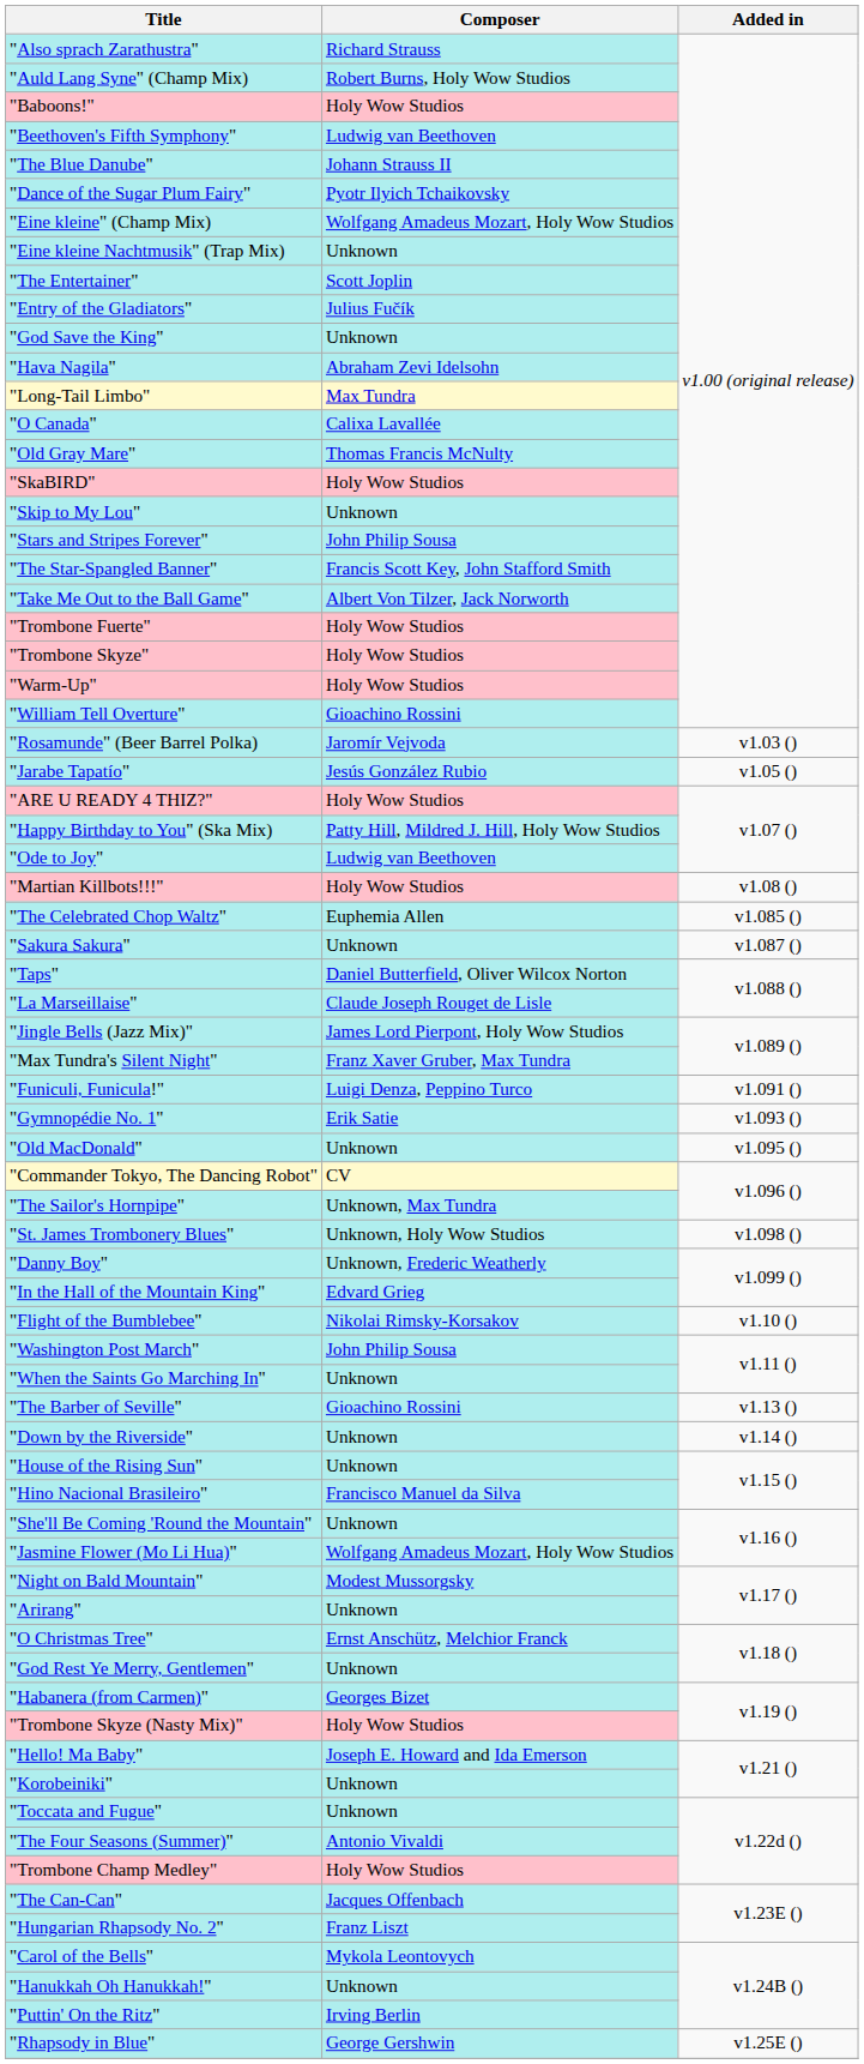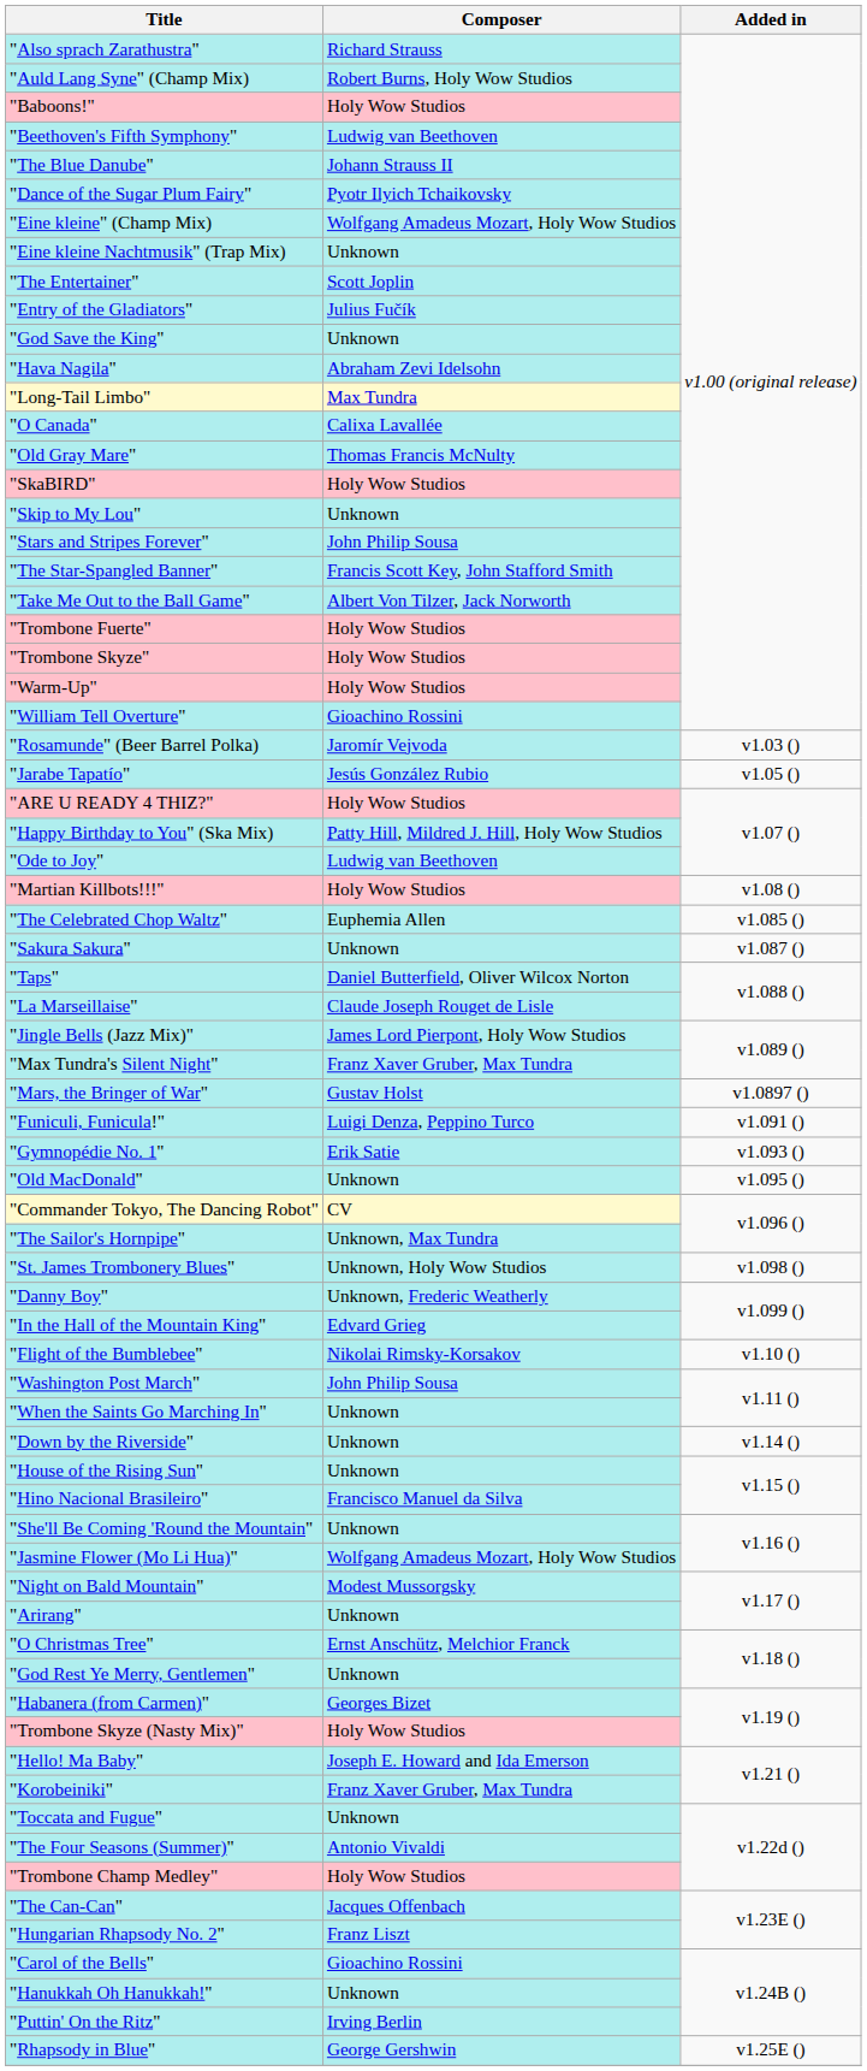 <table class="wikitable sortable mw-collapsible">
 <tr>
 <th>Title</th>
 <th>Composer</th>
 <th>Added in</th>
 </tr>
 <tr>
 <td style="background:PaleTurquoise">"<a href='#'>Also sprach Zarathustra</a>"</td>
 <td style="background:PaleTurquoise"><a href='#'>Richard Strauss</a></td>
 <td rowspan=24 style="text-align:center"><em>v1.00 (original release)</em></td>
 </tr>
 <tr>
 <td style="background:PaleTurquoise">"<a href='#'>Auld Lang Syne</a>" (Champ Mix)</td>
 <td style="background:PaleTurquoise"><a href='#'>Robert Burns</a>, Holy Wow Studios</td>
 </tr>
 <tr>
 <td style="background:pink">"Baboons!"</td>
 <td style="background:pink">Holy Wow Studios</td>
 </tr>
 <tr>
 <td style="background:PaleTurquoise">"<a href='#'>Beethoven's Fifth Symphony</a>"</td>
 <td style="background:PaleTurquoise"><a href='#'>Ludwig van Beethoven</a></td>
 </tr>
 <tr>
 <td style="background:PaleTurquoise">"<a href='#'>The Blue Danube</a>"</td>
 <td style="background:PaleTurquoise"><a href='#'>Johann Strauss II</a></td>
 </tr>
 <tr>
 <td style="background:PaleTurquoise">"<a href='#'>Dance of the Sugar Plum Fairy</a>"</td>
 <td style="background:PaleTurquoise"><a href='#'>Pyotr Ilyich Tchaikovsky</a></td>
 </tr>
 <tr>
 <td style="background:PaleTurquoise">"<a href='#'>Eine kleine</a>" (Champ Mix)</td>
 <td style="background:PaleTurquoise"><a href='#'>Wolfgang Amadeus Mozart</a>, Holy Wow Studios</td>
 </tr>
 <tr>
 <td style="background:PaleTurquoise">"<a href='#'>Eine kleine Nachtmusik</a>" (Trap Mix)</td>
 <td style="background:PaleTurquoise">Unknown</td>
 </tr>
 <tr>
 <td style="background:PaleTurquoise">"<a href='#'>The Entertainer</a>"</td>
 <td style="background:PaleTurquoise"><a href='#'>Scott Joplin</a></td>
 </tr>
 <tr>
 <td style="background:PaleTurquoise">"<a href='#'>Entry of the Gladiators</a>"</td>
 <td style="background:PaleTurquoise"><a href='#'>Julius Fučík</a></td>
 </tr>
 <tr>
 <td style="background:PaleTurquoise">"<a href='#'>God Save the King</a>"</td>
 <td style="background:PaleTurquoise">Unknown</td>
 </tr>
 <tr>
 <td style="background:PaleTurquoise">"<a href='#'>Hava Nagila</a>"</td>
 <td style="background:PaleTurquoise"><a href='#'>Abraham Zevi Idelsohn</a></td>
 </tr>
 <tr>
 <td style="background:LemonChiffon">"Long-Tail Limbo"</td>
 <td style="background:LemonChiffon"><a href='#'>Max Tundra</a></td>
 </tr>
 <tr>
 <td style="background:PaleTurquoise">"<a href='#'>O Canada</a>"</td>
 <td style="background:PaleTurquoise"><a href='#'>Calixa Lavallée</a></td>
 </tr>
 <tr>
 <td style="background:PaleTurquoise">"<a href='#'>Old Gray Mare</a>"</td>
 <td style="background:PaleTurquoise"><a href='#'>Thomas Francis McNulty</a></td>
 </tr>
 <tr>
 <td style="background:pink">"SkaBIRD"</td>
 <td style="background:pink">Holy Wow Studios</td>
 </tr>
 <tr>
 <td style="background:PaleTurquoise">"<a href='#'>Skip to My Lou</a>"</td>
 <td style="background:PaleTurquoise">Unknown</td>
 </tr>
 <tr>
 <td style="background:PaleTurquoise">"<a href='#'>Stars and Stripes Forever</a>"</td>
 <td style="background:PaleTurquoise"><a href='#'>John Philip Sousa</a></td>
 </tr>
 <tr>
 <td style="background:PaleTurquoise">"<a href='#'>The Star-Spangled Banner</a>"</td>
 <td style="background:PaleTurquoise"><a href='#'>Francis Scott Key</a>, <a href='#'>John Stafford Smith</a></td>
 </tr>
 <tr>
 <td style="background:PaleTurquoise">"<a href='#'>Take Me Out to the Ball Game</a>"</td>
 <td style="background:PaleTurquoise"><a href='#'>Albert Von Tilzer</a>, <a href='#'>Jack Norworth</a></td>
 </tr>
 <tr>
 <td style="background:pink">"Trombone Fuerte"</td>
 <td style="background:pink">Holy Wow Studios</td>
 </tr>
 <tr>
 <td style="background:pink">"Trombone Skyze"</td>
 <td style="background:pink">Holy Wow Studios</td>
 </tr>
 <tr>
 <td style="background:pink">"Warm-Up"</td>
 <td style="background:pink">Holy Wow Studios</td>
 </tr>
 <tr>
 <td style="background:PaleTurquoise">"<a href='#'>William Tell Overture</a>"</td>
 <td style="background:PaleTurquoise"><a href='#'>Gioachino Rossini</a></td>
 </tr>
 <tr>
 <td style="background:PaleTurquoise">"<a href='#'>Rosamunde</a>" (Beer Barrel Polka)</td>
 <td style="background:PaleTurquoise"><a href='#'>Jaromír Vejvoda</a></td>
 <td style="text-align:center">v1.03 ()</td>
 </tr>
 <tr>
 <td style="background:PaleTurquoise">"<a href='#'>Jarabe Tapatío</a>"</td>
 <td style="background:PaleTurquoise"><a href='#'>Jesús González Rubio</a></td>
 <td style="text-align:center">v1.05 ()</td>
 </tr>
 <tr>
 <td style="background:pink">"ARE U READY 4 THIZ?"</td>
 <td style="background:pink">Holy Wow Studios</td>
 <td rowspan=3 style="text-align:center">v1.07 ()</td>
 </tr>
 <tr>
 <td style="background:PaleTurquoise">"<a href='#'>Happy Birthday to You</a>" (Ska Mix)</td>
 <td style="background:PaleTurquoise"><a href='#'>Patty Hill</a>, <a href='#'>Mildred J. Hill</a>, Holy Wow Studios</td>
 </tr>
 <tr>
 <td style="background:PaleTurquoise">"<a href='#'>Ode to Joy</a>"</td>
 <td style="background:PaleTurquoise"><a href='#'>Ludwig van Beethoven</a></td>
 </tr>
 <tr>
 <td style="background:pink">"Martian Killbots!!!"</td>
 <td style="background:pink">Holy Wow Studios</td>
 <td style="text-align:center">v1.08 ()</td>
 </tr>
 <tr>
 <td style="background:PaleTurquoise">"<a href='#'>The Celebrated Chop Waltz</a>"</td>
 <td style="background:PaleTurquoise">Euphemia Allen</td>
 <td style="text-align:center">v1.085 ()</td>
 </tr>
 <tr>
 <td style="background:PaleTurquoise">"<a href='#'>Sakura Sakura</a>"</td>
 <td style="background:PaleTurquoise">Unknown</td>
 <td style="text-align:center">v1.087 ()</td>
 </tr>
 <tr>
 <td style="background:PaleTurquoise">"<a href='#'>Taps</a>"</td>
 <td style="background:PaleTurquoise"><a href='#'>Daniel Butterfield</a>, Oliver Wilcox Norton</td>
 <td rowspan=2 style="text-align:center">v1.088 ()</td>
 </tr>
 <tr>
 <td style="background:PaleTurquoise">"<a href='#'>La Marseillaise</a>"</td>
 <td style="background:PaleTurquoise"><a href='#'>Claude Joseph Rouget de Lisle</a></td>
 </tr>
 <tr>
 <td style="background:PaleTurquoise">"<a href='#'>Jingle Bells</a> (Jazz Mix)"</td>
 <td style="background:PaleTurquoise"><a href='#'>James Lord Pierpont</a>, Holy Wow Studios</td>
 <td rowspan=2 style="text-align:center">v1.089 ()</td>
 </tr>
 <tr>
 <td style="background:PaleTurquoise">"Max Tundra's <a href='#'>Silent Night</a>"</td>
 <td style="background:PaleTurquoise"><a href='#'>Franz Xaver Gruber</a>, <a href='#'>Max Tundra</a></td>
 </tr>
 <tr>
+<td style="background:PaleTurquoise">"<a href='#'>Mars, the Bringer of War</a>"</td>
+<td style="background:PaleTurquoise"><a href='#'>Gustav Holst</a></td>
+<td style="text-align:center">v1.0897 ()</td>
+</tr>
+<tr>
 <td style="background:PaleTurquoise">"<a href='#'>Funiculi, Funicula</a>!"</td>
 <td style="background:PaleTurquoise"><a href='#'>Luigi Denza</a>, <a href='#'>Peppino Turco</a></td>
 <td style="text-align:center">v1.091 ()</td>
 </tr>
 <tr>
 <td style="background:PaleTurquoise">"<a href='#'>Gymnopédie No. 1</a>"</td>
 <td style="background:PaleTurquoise"><a href='#'>Erik Satie</a></td>
 <td style="text-align:center">v1.093 ()</td>
 </tr>
 <tr>
 <td style="background:PaleTurquoise">"<a href='#'>Old MacDonald</a>"</td>
 <td style="background:PaleTurquoise">Unknown</td>
 <td style="text-align:center">v1.095 ()</td>
 </tr>
 <tr>
 <td style="background:LemonChiffon">"Commander Tokyo, The Dancing Robot"</td>
 <td style="background:LemonChiffon">CV</td>
 <td rowspan=2 style="text-align:center">v1.096 ()</td>
 </tr>
 <tr>
 <td style="background:PaleTurquoise">"<a href='#'>The Sailor's Hornpipe</a>"</td>
 <td style="background:PaleTurquoise">Unknown, <a href='#'>Max Tundra</a></td>
 </tr>
 <tr>
 <td style="background:PaleTurquoise">"<a href='#'>St. James Trombonery Blues</a>"</td>
 <td style="background:PaleTurquoise">Unknown, Holy Wow Studios</td>
 <td style="text-align:center">v1.098 ()</td>
 </tr>
 <tr>
 <td style="background:PaleTurquoise">"<a href='#'>Danny Boy</a>"</td>
 <td style="background:PaleTurquoise">Unknown, <a href='#'>Frederic Weatherly</a></td>
 <td rowspan=2 style="text-align:center">v1.099 ()</td>
 </tr>
 <tr>
 <td style="background:PaleTurquoise">"<a href='#'>In the Hall of the Mountain King</a>"</td>
 <td style="background:PaleTurquoise"><a href='#'>Edvard Grieg</a></td>
 </tr>
 <tr>
 <td style="background:PaleTurquoise">"<a href='#'>Flight of the Bumblebee</a>"</td>
 <td style="background:PaleTurquoise"><a href='#'>Nikolai Rimsky-Korsakov</a></td>
 <td style="text-align:center">v1.10 ()</td>
 </tr>
 <tr>
 <td style="background:PaleTurquoise">"<a href='#'>Washington Post March</a>"</td>
 <td style="background:PaleTurquoise"><a href='#'>John Philip Sousa</a></td>
 <td rowspan=2 style="text-align:center">v1.11 ()</td>
 </tr>
 <tr>
 <td style="background:PaleTurquoise">"<a href='#'>When the Saints Go Marching In</a>"</td>
 <td style="background:PaleTurquoise">Unknown</td>
-</tr>
-<tr>
-<td style="background:PaleTurquoise">"<a href='#'>The Barber of Seville</a>"</td>
-<td style="background:PaleTurquoise"><a href='#'>Gioachino Rossini</a></td>
-<td style="text-align:center">v1.13 ()</td>
 </tr>
 <tr>
 <td style="background:PaleTurquoise">"<a href='#'>Down by the Riverside</a>"</td>
 <td style="background:PaleTurquoise">Unknown</td>
 <td style="text-align:center">v1.14 ()</td>
 </tr>
 <tr>
 <td style="background:PaleTurquoise">"<a href='#'>House of the Rising Sun</a>"</td>
 <td style="background:PaleTurquoise">Unknown</td>
 <td rowspan=2 style="text-align:center">v1.15 ()</td>
 </tr>
 <tr>
 <td style="background:PaleTurquoise">"<a href='#'>Hino Nacional Brasileiro</a>"</td>
 <td style="background:PaleTurquoise"><a href='#'>Francisco Manuel da Silva</a></td>
 </tr>
 <tr>
 <td style="background:PaleTurquoise">"<a href='#'>She'll Be Coming 'Round the Mountain</a>"</td>
 <td style="background:PaleTurquoise">Unknown</td>
 <td rowspan=2 style="text-align:center">v1.16 ()</td>
 </tr>
 <tr>
 <td style="background:PaleTurquoise">"<a href='#'>Jasmine Flower (Mo Li Hua)</a>"</td>
 <td style="background:PaleTurquoise"><a href='#'>Wolfgang Amadeus Mozart</a>, Holy Wow Studios</td>
 </tr>
 <tr>
 <td style="background:PaleTurquoise">"<a href='#'>Night on Bald Mountain</a>"</td>
 <td style="background:PaleTurquoise"><a href='#'>Modest Mussorgsky</a></td>
 <td rowspan=2 style="text-align:center">v1.17 ()</td>
 </tr>
 <tr>
 <td style="background:PaleTurquoise">"<a href='#'>Arirang</a>"</td>
 <td style="background:PaleTurquoise">Unknown</td>
 </tr>
 <tr>
 <td style="background:PaleTurquoise">"<a href='#'>O Christmas Tree</a>"</td>
 <td style="background:PaleTurquoise"><a href='#'>Ernst Anschütz</a>, <a href='#'>Melchior Franck</a></td>
 <td rowspan=2 style="text-align:center">v1.18 ()</td>
 </tr>
 <tr>
 <td style="background:PaleTurquoise">"<a href='#'>God Rest Ye Merry, Gentlemen</a>"</td>
 <td style="background:PaleTurquoise">Unknown</td>
 </tr>
 <tr>
 <td style="background:PaleTurquoise">"<a href='#'>Habanera (from Carmen)</a>"</td>
 <td style="background:PaleTurquoise"><a href='#'>Georges Bizet</a></td>
 <td rowspan=2 style="text-align:center">v1.19 ()</td>
 </tr>
 <tr>
 <td style="background:pink">"Trombone Skyze (Nasty Mix)"</td>
 <td style="background:pink">Holy Wow Studios</td>
 </tr>
 <tr>
 <td style="background:PaleTurquoise">"<a href='#'>Hello! Ma Baby</a>"</td>
 <td style="background:PaleTurquoise"><a href='#'>Joseph E. Howard</a> and <a href='#'>Ida Emerson</a></td>
 <td rowspan=2 style="text-align:center">v1.21 ()</td>
 </tr>
 <tr>
 <td style="background:PaleTurquoise">"<a href='#'>Korobeiniki</a>"</td>
-<td style="background:PaleTurquoise">Unknown</td>
+<td style="background:PaleTurquoise"><a href='#'>Franz Xaver Gruber</a>, <a href='#'>Max Tundra</a></td>
 </tr>
 <tr>
 <td style="background:PaleTurquoise">"<a href='#'>Toccata and Fugue</a>"</td>
 <td style="background:PaleTurquoise">Unknown</td>
 <td rowspan=3 style="text-align:center">v1.22d ()</td>
 </tr>
 <tr>
 <td style="background:PaleTurquoise">"<a href='#'>The Four Seasons (Summer)</a>"</td>
 <td style="background:PaleTurquoise"><a href='#'>Antonio Vivaldi</a></td>
 </tr>
 <tr>
 <td style="background:pink">"Trombone Champ Medley"</td>
 <td style="background:pink">Holy Wow Studios</td>
 </tr>
 <tr>
 <td style="background:PaleTurquoise">"<a href='#'>The Can-Can</a>"</td>
 <td style="background:PaleTurquoise"><a href='#'>Jacques Offenbach</a></td>
 <td rowspan=2 style="text-align:center">v1.23E ()</td>
 </tr>
 <tr>
 <td style="background:PaleTurquoise">"<a href='#'>Hungarian Rhapsody No. 2</a>"</td>
 <td style="background:PaleTurquoise"><a href='#'>Franz Liszt</a></td>
 </tr>
 <tr>
 <td style="background:PaleTurquoise">"<a href='#'>Carol of the Bells</a>"</td>
-<td style="background:PaleTurquoise"><a href='#'>Mykola Leontovych</a></td>
+<td style="background:PaleTurquoise"><a href='#'>Gioachino Rossini</a></td>
 <td rowspan=3 style="text-align:center">v1.24B ()</td>
 </tr>
 <tr>
 <td style="background:PaleTurquoise">"<a href='#'>Hanukkah Oh Hanukkah!</a>"</td>
 <td style="background:PaleTurquoise">Unknown</td>
 </tr>
 <tr>
 <td style="background:PaleTurquoise">"<a href='#'>Puttin' On the Ritz</a>"</td>
 <td style="background:PaleTurquoise"><a href='#'>Irving Berlin</a></td>
 </tr>
 <tr>
 <td style="background:PaleTurquoise">"<a href='#'>Rhapsody in Blue</a>"</td>
 <td style="background:PaleTurquoise"><a href='#'>George Gershwin</a></td>
 <td style="text-align:center">v1.25E ()</td>
 </tr>
 <tr>
 </tr>
 </table>
